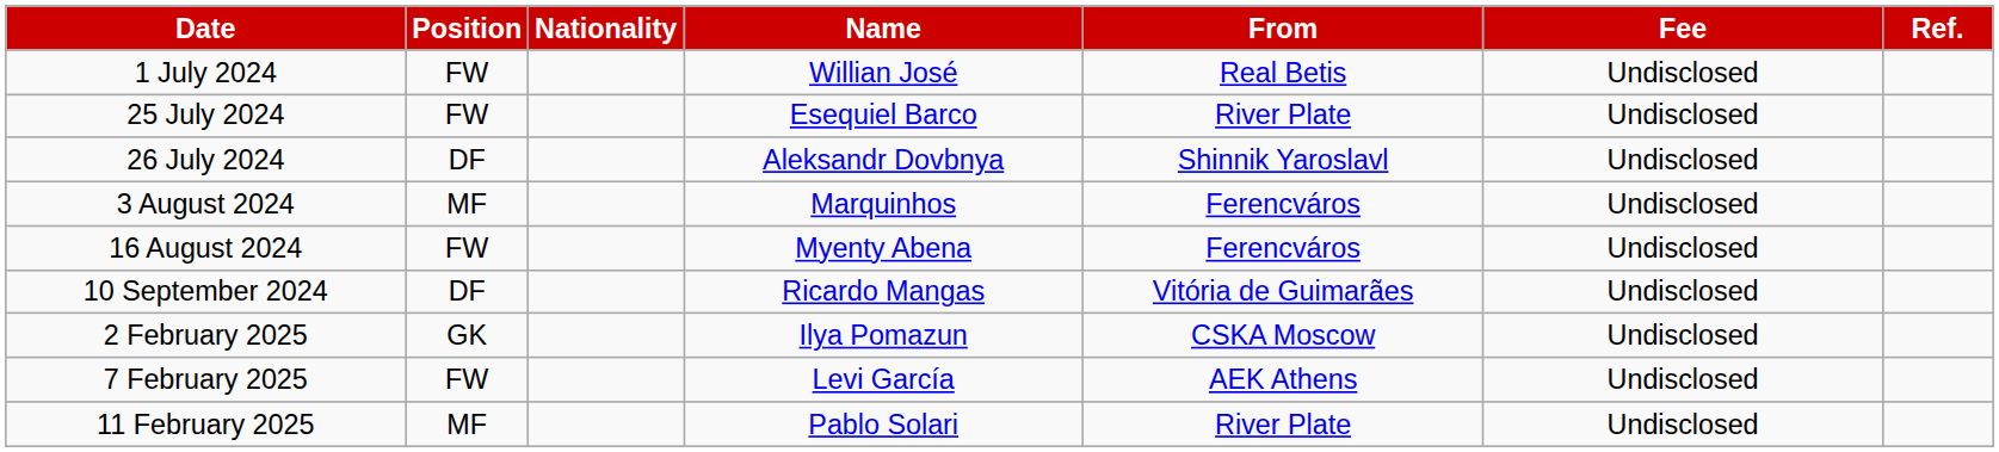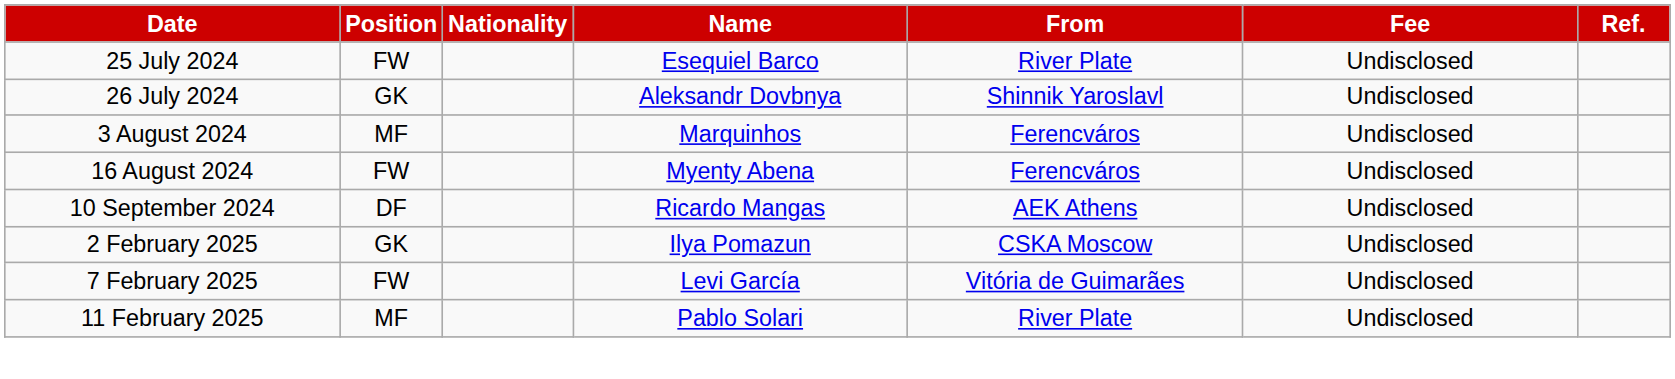 <table class="wikitable"  style="text-align:center; font-size:90%; ">
 <tr>
 <th style="background:#CD0000; color:white; width:200px;">Date</th>
 <th style="background:#CD0000; color:white; width:50px;">Position</th>
 <th style="background:#CD0000; color:white; width:50px;">Nationality</th>
 <th style="background:#CD0000; color:white; width:200px;">Name</th>
 <th style="background:#CD0000; color:white; width:200px;">From</th>
 <th style="background:#CD0000; color:white; width:200px;">Fee</th>
 <th style="background:#CD0000; color:white; width:50px;">Ref.</th>
-</tr>
-<tr>
-<td>1 July 2024</td>
-<td>FW</td>
-<td></td>
-<td><a href='#'>Willian José</a></td>
-<td><a href='#'>Real Betis</a></td>
-<td>Undisclosed</td>
-<td></td>
 </tr>
 <tr>
 <td>25 July 2024</td>
 <td>FW</td>
 <td></td>
 <td><a href='#'>Esequiel Barco</a></td>
 <td><a href='#'>River Plate</a></td>
 <td>Undisclosed</td>
 <td></td>
 </tr>
 <tr>
 <td>26 July 2024</td>
-<td>DF</td>
+<td>GK</td>
 <td></td>
 <td><a href='#'>Aleksandr Dovbnya</a></td>
 <td><a href='#'>Shinnik Yaroslavl</a></td>
 <td>Undisclosed</td>
 <td></td>
 </tr>
 <tr>
 <td>3 August 2024</td>
 <td>MF</td>
 <td></td>
 <td><a href='#'>Marquinhos</a></td>
 <td><a href='#'>Ferencváros</a></td>
 <td>Undisclosed</td>
 <td></td>
 </tr>
 <tr>
 <td>16 August 2024</td>
 <td>FW</td>
 <td></td>
 <td><a href='#'>Myenty Abena</a></td>
 <td><a href='#'>Ferencváros</a></td>
 <td>Undisclosed</td>
 <td></td>
 </tr>
 <tr>
 <td>10 September 2024</td>
 <td>DF</td>
 <td></td>
 <td><a href='#'>Ricardo Mangas</a></td>
-<td><a href='#'>Vitória de Guimarães</a></td>
+<td><a href='#'>AEK Athens</a></td>
 <td>Undisclosed</td>
 <td></td>
 </tr>
 <tr>
 <td>2 February 2025</td>
 <td>GK</td>
 <td></td>
 <td><a href='#'>Ilya Pomazun</a></td>
 <td><a href='#'>CSKA Moscow</a></td>
 <td>Undisclosed</td>
 <td></td>
 </tr>
 <tr>
 <td>7 February 2025</td>
 <td>FW</td>
 <td></td>
 <td><a href='#'>Levi García</a></td>
-<td><a href='#'>AEK Athens</a></td>
+<td><a href='#'>Vitória de Guimarães</a></td>
 <td>Undisclosed</td>
 <td></td>
 </tr>
 <tr>
 <td>11 February 2025</td>
 <td>MF</td>
 <td></td>
 <td><a href='#'>Pablo Solari</a></td>
 <td><a href='#'>River Plate</a></td>
 <td>Undisclosed</td>
 <td></td>
 </tr>
 </table>
